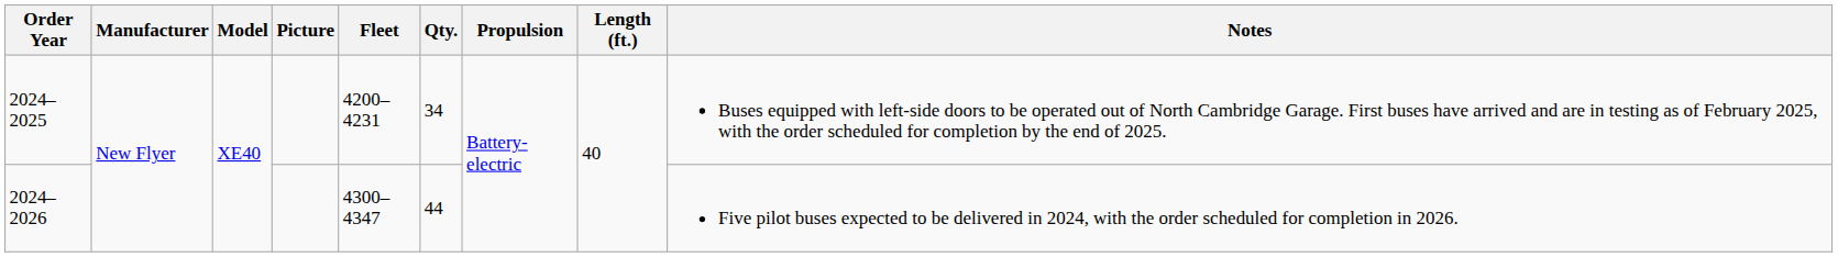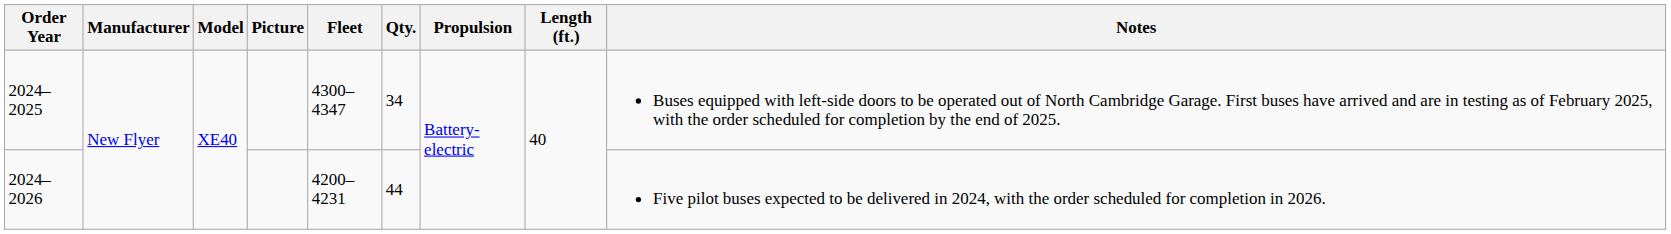 <table class="wikitable sortable">
 <tr>
 <th>Order Year</th>
 <th>Manufacturer</th>
 <th>Model</th>
 <th class="unsortable">Picture</th>
 <th>Fleet</th>
 <th>Qty.</th>
 <th>Propulsion</th>
 <th>Length (ft.)</th>
 <th class="unsortable">Notes</th>
 </tr>
 <tr>
 <td>2024–2025</td>
 <td rowspan="2"><a href='#'>New Flyer</a></td>
 <td rowspan="2"><a href='#'>XE40</a></td>
 <td></td>
-<td>4200–4231</td>
+<td>4300–4347</td>
 <td>34</td>
 <td rowspan="2"><a href='#'>Battery-electric</a></td>
 <td rowspan="2">40</td>
 <td><br><ul><li>Buses equipped with left-side doors to be operated out of North Cambridge Garage. First buses have arrived and are in testing as of February 2025, with the order scheduled for completion by the end of 2025.</li></ul></td>
 </tr>
 <tr>
 <td>2024–2026</td>
 <td></td>
-<td>4300–4347</td>
+<td>4200–4231</td>
 <td>44</td>
 <td><br><ul><li>Five pilot buses expected to be delivered in 2024, with the order scheduled for completion in 2026.</li></ul></td>
 </tr>
 </table>
